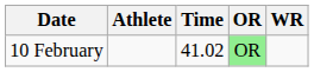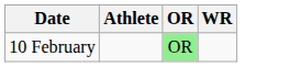 <table class="wikitable" style="text-align:center">
 <tr>
 <th>Date</th>
 <th>Athlete</th>
-<th>Time</th>
 <th>OR</th>
 <th>WR</th>
 </tr>
 <tr>
 <td>10 February</td>
 <td></td>
-<td>41.02</td>
 <td style="background: lightgreen;">OR</td>
 <td></td>
 </tr>
 </table>
